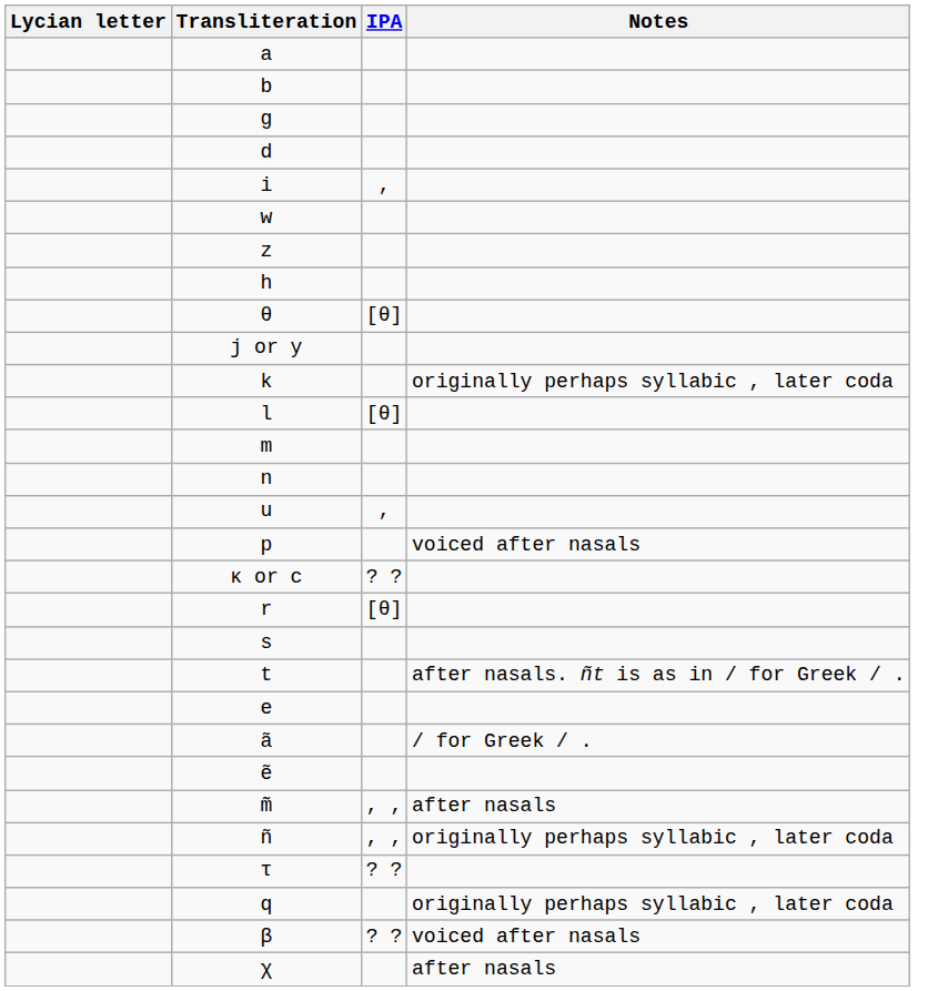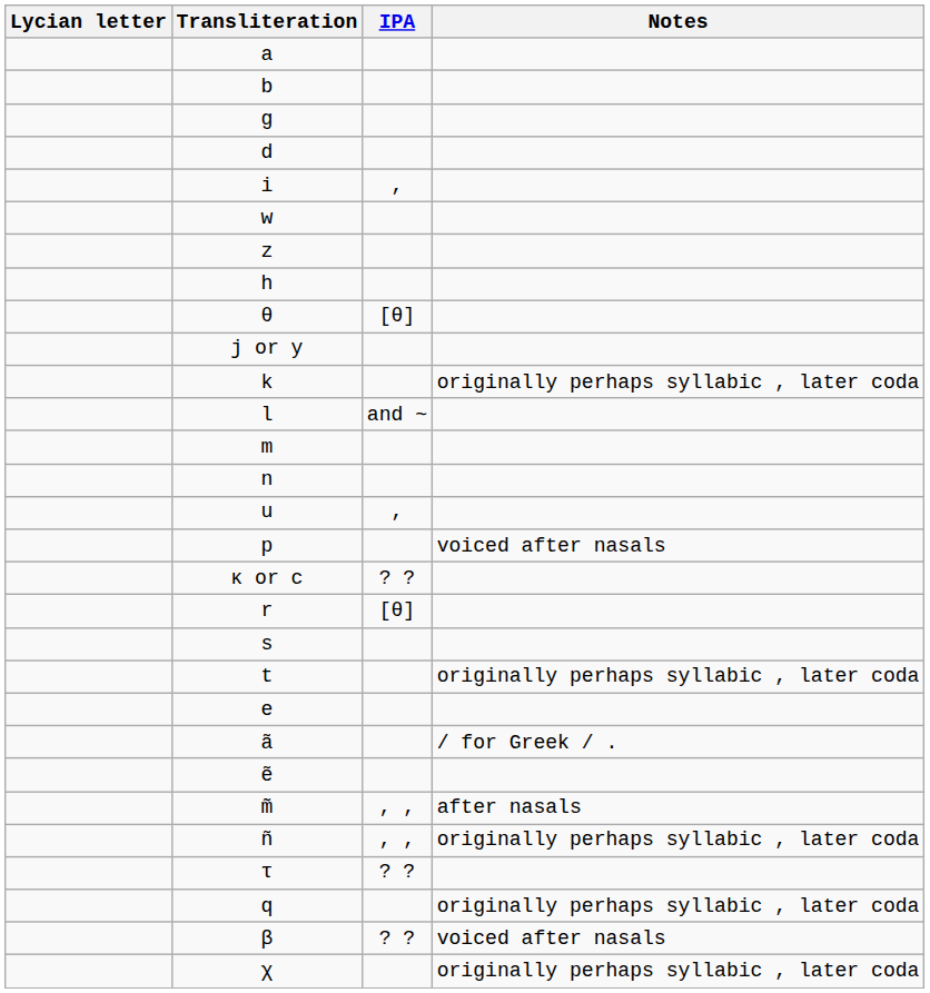 <table class="wikitable" style="text-align:center">
 <tr>
 <th>Lycian letter</th>
 <th>Transliteration</th>
 <th><a href='#'>IPA</a></th>
 <th>Notes</th>
 </tr>
 <tr>
 <td></td>
 <td>a</td>
 <td></td>
 <td></td>
 </tr>
 <tr>
 <td></td>
 <td>b</td>
 <td></td>
 <td></td>
 </tr>
 <tr>
 <td></td>
 <td>g</td>
 <td></td>
 <td></td>
 </tr>
 <tr>
 <td></td>
 <td>d</td>
 <td></td>
 <td></td>
 </tr>
 <tr>
 <td></td>
 <td>i</td>
 <td>, </td>
 <td></td>
 </tr>
 <tr>
 <td></td>
 <td>w</td>
 <td></td>
 <td></td>
 </tr>
 <tr>
 <td></td>
 <td>z</td>
 <td></td>
 <td></td>
 </tr>
 <tr>
 <td></td>
 <td>h</td>
 <td></td>
 <td></td>
 </tr>
 <tr>
 <td></td>
 <td>θ</td>
 <td>[θ]</td>
 <td></td>
 </tr>
 <tr>
 <td></td>
 <td>j or y</td>
 <td></td>
 <td></td>
 </tr>
 <tr>
 <td></td>
 <td>k</td>
 <td></td>
 <td align=left>originally perhaps syllabic , later coda </td>
 </tr>
 <tr>
 <td></td>
 <td>l</td>
-<td>[θ]</td>
+<td> and ~</td>
 <td></td>
 </tr>
 <tr>
 <td></td>
 <td>m</td>
 <td></td>
 <td></td>
 </tr>
 <tr>
 <td></td>
 <td>n</td>
 <td></td>
 <td></td>
 </tr>
 <tr>
 <td></td>
 <td>u</td>
 <td>, </td>
 <td></td>
 </tr>
 <tr>
 <td></td>
 <td>p</td>
 <td></td>
 <td align=left>voiced after nasals</td>
 </tr>
 <tr>
 <td></td>
 <td>κ or c</td>
 <td>? ? </td>
 <td></td>
 </tr>
 <tr>
 <td></td>
 <td>r</td>
 <td>[θ]</td>
 <td></td>
 </tr>
 <tr>
 <td></td>
 <td>s</td>
 <td></td>
 <td></td>
 </tr>
 <tr>
 <td></td>
 <td>t</td>
 <td></td>
-<td align=left> after nasals. <em>ñt</em> is  as in  /  for Greek  / <em></em>.</td>
+<td align=left>originally perhaps syllabic , later coda </td>
 </tr>
 <tr>
 <td></td>
 <td>e</td>
 <td></td>
 <td></td>
 </tr>
 <tr>
 <td></td>
 <td>ã</td>
 <td></td>
 <td align=left> /  for Greek  / <em></em>.</td>
 </tr>
 <tr>
 <td></td>
 <td>ẽ</td>
 <td></td>
 <td></td>
 </tr>
 <tr>
 <td></td>
 <td>m̃</td>
 <td>, , </td>
 <td align=left> after nasals</td>
 </tr>
 <tr>
 <td></td>
 <td>ñ</td>
 <td>, , </td>
 <td align=left>originally perhaps syllabic , later coda </td>
 </tr>
 <tr>
 <td></td>
 <td>τ</td>
 <td>? ?</td>
 <td></td>
 </tr>
 <tr>
 <td></td>
 <td>q</td>
 <td></td>
 <td align=left>originally perhaps syllabic , later coda </td>
 </tr>
 <tr>
 <td></td>
 <td>β</td>
 <td>? ?</td>
 <td align=left>voiced after nasals</td>
 </tr>
 <tr>
 <td></td>
 <td>χ</td>
 <td></td>
-<td align=left> after nasals</td>
+<td align=left>originally perhaps syllabic , later coda </td>
 </tr>
 </table>
